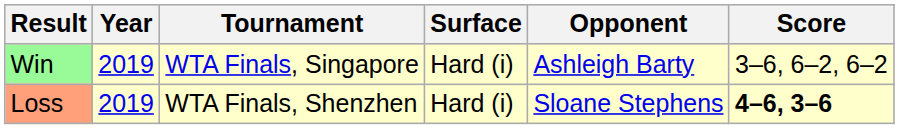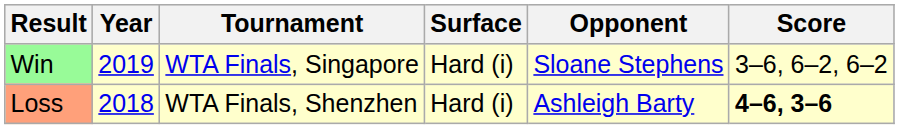 <table class="sortable wikitable">
 <tr>
 <th>Result</th>
 <th>Year</th>
 <th>Tournament</th>
 <th>Surface</th>
 <th>Opponent</th>
 <th class="unsortable">Score</th>
 </tr>
 <tr style="background:#ffc;">
 <td style="background:#98fb98;">Win</td>
 <td><a href='#'>2019</a></td>
 <td><a href='#'>WTA Finals</a>, Singapore</td>
 <td>Hard (i)</td>
-<td> <a href='#'>Ashleigh Barty</a></td>
+<td> <a href='#'>Sloane Stephens</a></td>
 <td>3–6, 6–2, 6–2</td>
 </tr>
 <tr style="background:#ffc;">
 <td style="background:#ffa07a;">Loss</td>
-<td><a href='#'>2019</a></td>
+<td><a href='#'>2018</a></td>
 <td>WTA Finals, Shenzhen</td>
 <td>Hard (i)</td>
-<td> <a href='#'>Sloane Stephens</a></td>
+<td> <a href='#'>Ashleigh Barty</a></td>
 <td><strong>4–6, 3–6</strong></td>
 </tr>
 </table>
